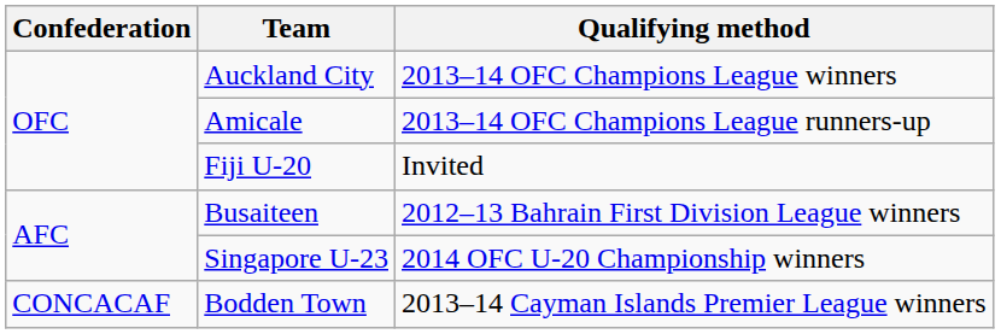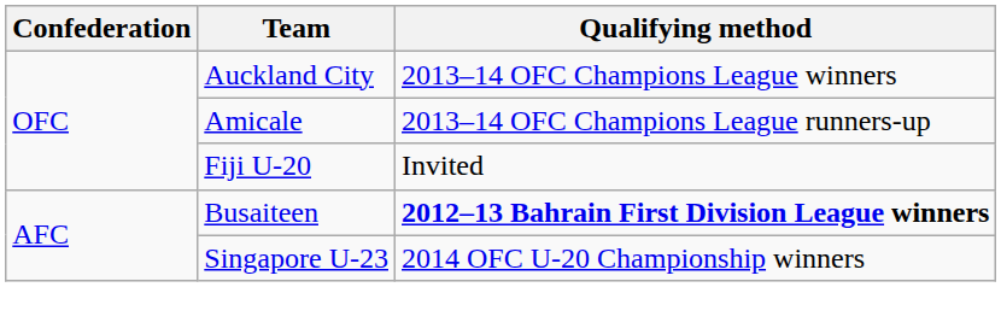 <table class="wikitable">
 <tr>
 <th>Confederation</th>
 <th>Team</th>
 <th>Qualifying method</th>
 </tr>
 <tr>
 <td rowspan=3><a href='#'>OFC</a></td>
 <td> <a href='#'>Auckland City</a></td>
 <td><a href='#'>2013–14 OFC Champions League</a> winners</td>
 </tr>
 <tr>
 <td> <a href='#'>Amicale</a></td>
 <td><a href='#'>2013–14 OFC Champions League</a> runners-up</td>
 </tr>
 <tr>
 <td> <a href='#'>Fiji U-20</a></td>
 <td>Invited</td>
 </tr>
 <tr>
 <td rowspan=2><a href='#'>AFC</a></td>
 <td> <a href='#'>Busaiteen</a></td>
-<td><a href='#'>2012–13 Bahrain First Division League</a> winners</td>
+<td><strong><a href='#'>2012–13 Bahrain First Division League</a> winners</strong></td>
 </tr>
 <tr>
 <td> <a href='#'>Singapore U-23</a></td>
 <td><a href='#'>2014 OFC U-20 Championship</a> winners</td>
 </tr>
-<tr>
-<td><a href='#'>CONCACAF</a></td>
-<td> <a href='#'>Bodden Town</a></td>
-<td>2013–14 <a href='#'>Cayman Islands Premier League</a> winners</td>
-</tr>
 </table>
